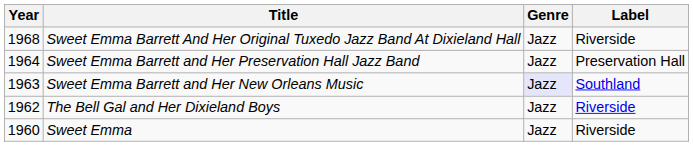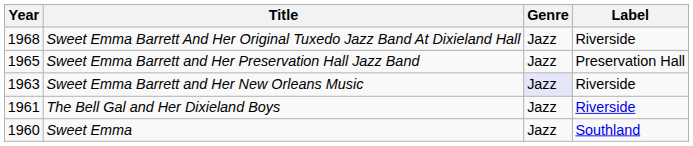 <table class="wikitable">
 <tr>
 <th>Year</th>
 <th>Title</th>
 <th>Genre</th>
 <th>Label</th>
 </tr>
 <tr>
 <td>1968</td>
 <td><em>Sweet Emma Barrett And Her Original Tuxedo Jazz Band At Dixieland Hall</em></td>
 <td>Jazz</td>
 <td>Riverside</td>
 </tr>
 <tr>
-<td>1964</td>
+<td>1965</td>
 <td><em>Sweet Emma Barrett and Her Preservation Hall Jazz Band</em></td>
 <td>Jazz</td>
 <td>Preservation Hall</td>
 </tr>
 <tr>
 <td>1963</td>
 <td><em>Sweet Emma Barrett and Her New Orleans Music</em></td>
 <td style="background: lavender;">Jazz</td>
-<td><a href='#'>Southland</a></td>
+<td>Riverside</td>
 </tr>
 <tr>
-<td>1962</td>
+<td>1961</td>
 <td><em>The Bell Gal and Her Dixieland Boys</em></td>
 <td>Jazz</td>
 <td><a href='#'>Riverside</a></td>
 </tr>
 <tr>
 <td>1960</td>
 <td><em>Sweet Emma</em></td>
 <td>Jazz</td>
-<td>Riverside</td>
+<td><a href='#'>Southland</a></td>
 </tr>
 </table>
